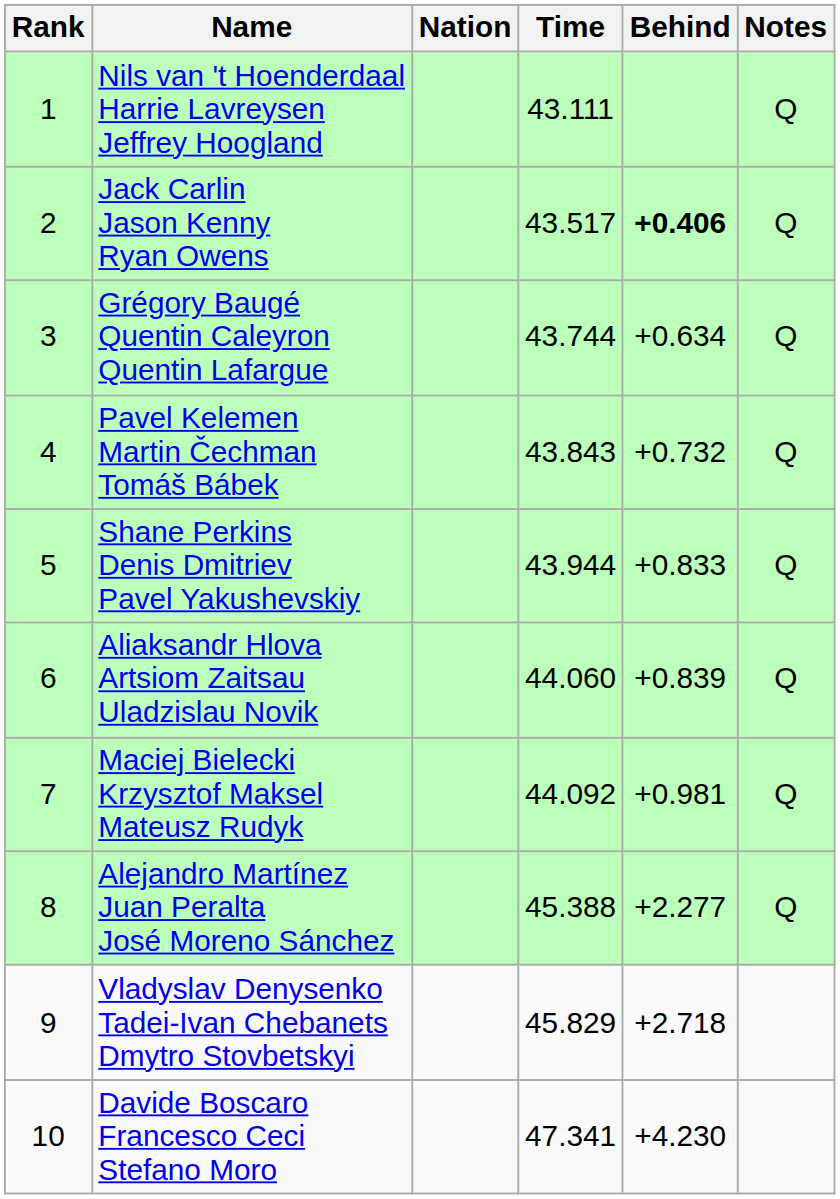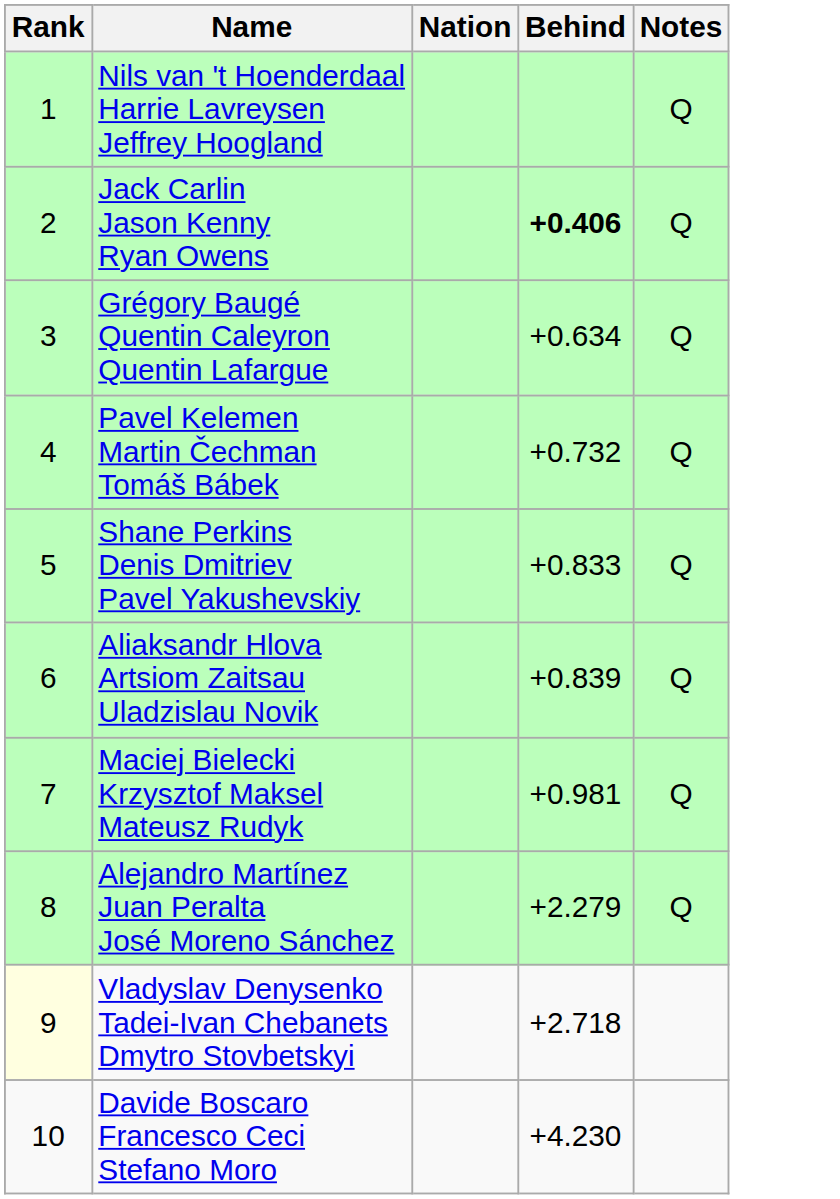 <table class="wikitable sortable" style="text-align:center">
 <tr>
 <th>Rank</th>
 <th>Name</th>
 <th>Nation</th>
-<th>Time</th>
 <th>Behind</th>
 <th>Notes</th>
 </tr>
 <tr bgcolor=bbffbb>
 <td>1</td>
 <td align=left><a href='#'>Nils van 't Hoenderdaal</a><br><a href='#'>Harrie Lavreysen</a><br><a href='#'>Jeffrey Hoogland</a></td>
 <td align=left></td>
-<td>43.111</td>
 <td></td>
 <td>Q</td>
 </tr>
 <tr bgcolor=bbffbb>
 <td>2</td>
 <td align=left><a href='#'>Jack Carlin</a><br><a href='#'>Jason Kenny</a><br><a href='#'>Ryan Owens</a></td>
 <td align=left></td>
-<td>43.517</td>
 <td><strong>+0.406</strong></td>
 <td>Q</td>
 </tr>
 <tr bgcolor=bbffbb>
 <td>3</td>
 <td align=left><a href='#'>Grégory Baugé</a><br><a href='#'>Quentin Caleyron</a><br><a href='#'>Quentin Lafargue</a></td>
 <td align=left></td>
-<td>43.744</td>
 <td>+0.634</td>
 <td>Q</td>
 </tr>
 <tr bgcolor=bbffbb>
 <td>4</td>
 <td align=left><a href='#'>Pavel Kelemen</a><br><a href='#'>Martin Čechman</a><br><a href='#'>Tomáš Bábek</a></td>
 <td align=left></td>
-<td>43.843</td>
 <td>+0.732</td>
 <td>Q</td>
 </tr>
 <tr bgcolor=bbffbb>
 <td>5</td>
 <td align=left><a href='#'>Shane Perkins</a><br><a href='#'>Denis Dmitriev</a><br><a href='#'>Pavel Yakushevskiy</a></td>
 <td align=left></td>
-<td>43.944</td>
 <td>+0.833</td>
 <td>Q</td>
 </tr>
 <tr bgcolor=bbffbb>
 <td>6</td>
 <td align=left><a href='#'>Aliaksandr Hlova</a><br><a href='#'>Artsiom Zaitsau</a><br><a href='#'>Uladzislau Novik</a></td>
 <td align=left></td>
-<td>44.060</td>
 <td>+0.839</td>
 <td>Q</td>
 </tr>
 <tr bgcolor=bbffbb>
 <td>7</td>
 <td align=left><a href='#'>Maciej Bielecki</a><br><a href='#'>Krzysztof Maksel</a><br><a href='#'>Mateusz Rudyk</a></td>
 <td align=left></td>
-<td>44.092</td>
 <td>+0.981</td>
 <td>Q</td>
 </tr>
 <tr bgcolor=bbffbb>
 <td>8</td>
 <td align=left><a href='#'>Alejandro Martínez</a><br><a href='#'>Juan Peralta</a><br><a href='#'>José Moreno Sánchez</a></td>
 <td align=left></td>
-<td>45.388</td>
-<td>+2.277</td>
+<td>+2.279</td>
 <td>Q</td>
 </tr>
 <tr>
-<td>9</td>
+<td style="background: lightyellow;">9</td>
 <td align=left><a href='#'>Vladyslav Denysenko</a><br><a href='#'>Tadei-Ivan Chebanets</a><br><a href='#'>Dmytro Stovbetskyi</a></td>
 <td align=left></td>
-<td>45.829</td>
 <td>+2.718</td>
 <td></td>
 </tr>
 <tr>
 <td>10</td>
 <td align=left><a href='#'>Davide Boscaro</a><br><a href='#'>Francesco Ceci</a><br><a href='#'>Stefano Moro</a></td>
 <td align=left></td>
-<td>47.341</td>
 <td>+4.230</td>
 <td></td>
 </tr>
 </table>
